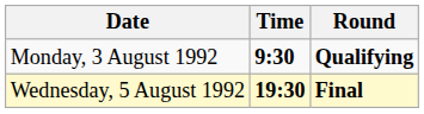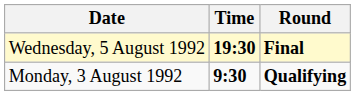 <table class="wikitable">
 <tr>
 <th>Date</th>
 <th>Time</th>
 <th>Round</th>
 </tr>
+<tr style=background:lemonchiffon>
+<td>Wednesday, 5 August 1992</td>
+<td><strong>19:30</strong></td>
+<td><strong>Final</strong></td>
+</tr>
 <tr>
 <td>Monday, 3 August 1992</td>
 <td><strong>9:30</strong></td>
 <td><strong>Qualifying</strong></td>
 </tr>
-<tr style=background:lemonchiffon>
-<td>Wednesday, 5 August 1992</td>
-<td><strong>19:30</strong></td>
-<td><strong>Final</strong></td>
-</tr>
 </table>
